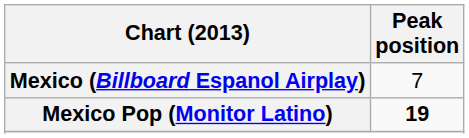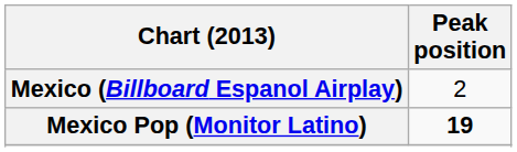 <table class="wikitable sortable plainrowheaders">
 <tr>
 <th>Chart (2013)</th>
 <th>Peak<br>position</th>
 </tr>
 <tr>
 <th scope="row">Mexico (<a href='#'><em>Billboard</em> Espanol Airplay</a>)</th>
-<td style="text-align:center;">7</td>
+<td style="text-align:center;">2</td>
 </tr>
 <tr>
 <th scope="row">Mexico Pop (<a href='#'>Monitor Latino</a>)</th>
 <td style="text-align:center;"><strong>19</strong></td>
 </tr>
 <tr>
 </tr>
 <tr>
 </tr>
 <tr>
 </tr>
 <tr>
 </tr>
 <tr>
 </tr>
 </table>
